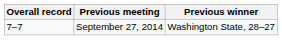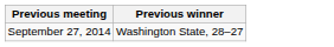 <table class="wikitable">
 <tr>
-<th>Overall record</th>
 <th>Previous meeting</th>
 <th>Previous winner</th>
 </tr>
 <tr>
-<td>7–7</td>
 <td>September 27, 2014</td>
 <td>Washington State, 28–27</td>
 </tr>
 </table>
